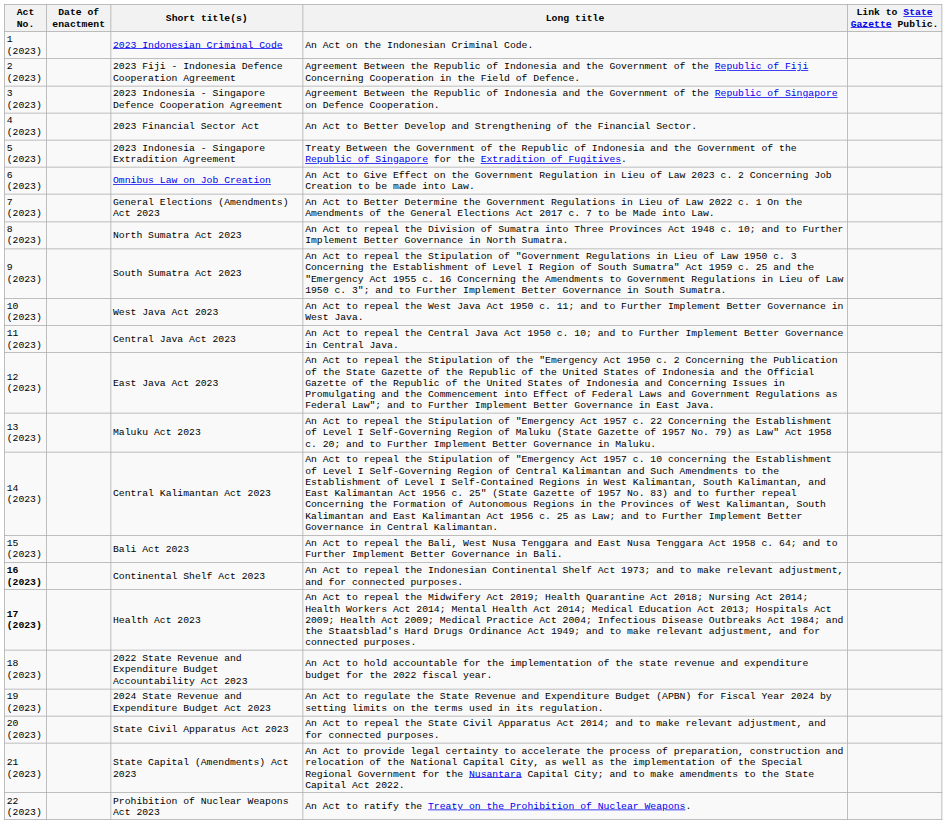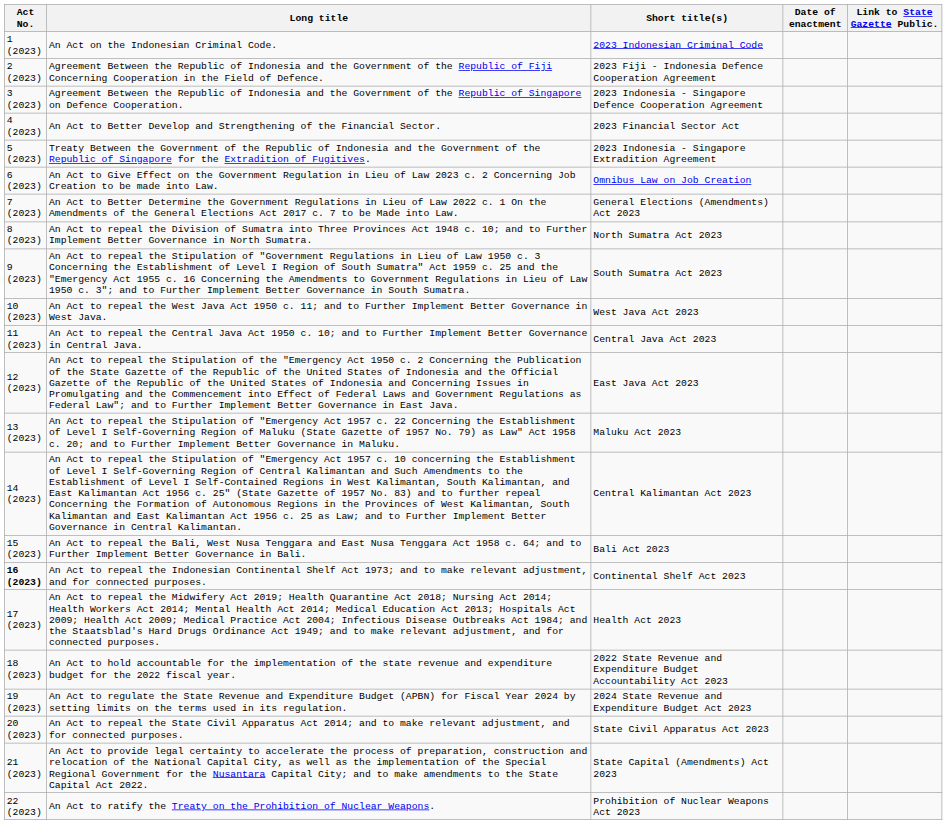 <table class="wikitable sortable">
 <tr>
 <th class="sortable">Act No. </th>
+<th>Long title</th>
+<th class="sortable" style="width:250px;">Short title(s)</th>
 <th>Date of enactment</th>
-<th class="sortable" style="width:250px;">Short title(s)</th>
-<th>Long title</th>
 <th class="unsortable" style="width:120px;">Link to <a href='#'>State Gazette</a> Public. </th>
 </tr>
 <tr>
 <td>1 (2023)</td>
+<td>An Act on the Indonesian Criminal Code.</td>
+<td><a href='#'>2023 Indonesian Criminal Code</a></td>
 <td></td>
-<td><a href='#'>2023 Indonesian Criminal Code</a></td>
-<td>An Act on the Indonesian Criminal Code.</td>
 <td></td>
 </tr>
 <tr>
 <td>2 (2023)</td>
+<td>Agreement Between the Republic of Indonesia and the Government of the <a href='#'>Republic of Fiji</a> Concerning Cooperation in the Field of Defence.</td>
+<td>2023 Fiji - Indonesia Defence Cooperation Agreement</td>
 <td></td>
-<td>2023 Fiji - Indonesia Defence Cooperation Agreement</td>
-<td>Agreement Between the Republic of Indonesia and the Government of the <a href='#'>Republic of Fiji</a> Concerning Cooperation in the Field of Defence.</td>
 <td></td>
 </tr>
 <tr>
 <td>3 (2023)</td>
+<td>Agreement Between the Republic of Indonesia and the Government of the <a href='#'>Republic of Singapore</a> on Defence Cooperation.</td>
+<td>2023 Indonesia - Singapore Defence Cooperation Agreement</td>
 <td></td>
-<td>2023 Indonesia - Singapore Defence Cooperation Agreement</td>
-<td>Agreement Between the Republic of Indonesia and the Government of the <a href='#'>Republic of Singapore</a> on Defence Cooperation.</td>
 <td></td>
 </tr>
 <tr>
 <td>4 (2023)</td>
+<td>An Act to Better Develop and Strengthening of the Financial Sector.</td>
+<td>2023 Financial Sector Act</td>
 <td></td>
-<td>2023 Financial Sector Act</td>
-<td>An Act to Better Develop and Strengthening of the Financial Sector.</td>
 <td></td>
 </tr>
 <tr>
 <td>5 (2023)</td>
+<td>Treaty Between the Government of the Republic of Indonesia and the Government of the <a href='#'>Republic of Singapore</a> for the <a href='#'>Extradition of Fugitives</a>.</td>
+<td>2023 Indonesia - Singapore Extradition Agreement</td>
 <td></td>
-<td>2023 Indonesia - Singapore Extradition Agreement</td>
-<td>Treaty Between the Government of the Republic of Indonesia and the Government of the <a href='#'>Republic of Singapore</a> for the <a href='#'>Extradition of Fugitives</a>.</td>
 <td></td>
 </tr>
 <tr>
 <td>6 (2023)</td>
+<td>An Act to Give Effect on the Government Regulation in Lieu of Law 2023 c. 2 Concerning Job Creation to be made into Law.</td>
+<td><a href='#'>Omnibus Law on Job Creation</a></td>
 <td></td>
-<td><a href='#'>Omnibus Law on Job Creation</a></td>
-<td>An Act to Give Effect on the Government Regulation in Lieu of Law 2023 c. 2 Concerning Job Creation to be made into Law.</td>
 <td></td>
 </tr>
 <tr>
 <td>7 (2023)</td>
+<td>An Act to Better Determine the Government Regulations in Lieu of Law 2022 c. 1 On the Amendments of the General Elections Act 2017 c. 7 to be Made into Law.</td>
+<td>General Elections (Amendments) Act 2023</td>
 <td></td>
-<td>General Elections (Amendments) Act 2023</td>
-<td>An Act to Better Determine the Government Regulations in Lieu of Law 2022 c. 1 On the Amendments of the General Elections Act 2017 c. 7 to be Made into Law.</td>
 <td></td>
 </tr>
 <tr>
 <td>8 (2023)</td>
+<td>An Act to repeal the Division of Sumatra into Three Provinces Act 1948 c. 10; and to Further Implement Better Governance in North Sumatra.</td>
+<td>North Sumatra Act 2023</td>
 <td></td>
-<td>North Sumatra Act 2023</td>
-<td>An Act to repeal the Division of Sumatra into Three Provinces Act 1948 c. 10; and to Further Implement Better Governance in North Sumatra.</td>
 <td></td>
 </tr>
 <tr>
 <td>9 (2023)</td>
+<td>An Act to repeal the Stipulation of "Government Regulations in Lieu of Law 1950 c. 3 Concerning the Establishment of Level I Region of South Sumatra" Act 1959 c. 25 and the "Emergency Act 1955 c. 16 Concerning the Amendments to Government Regulations in Lieu of Law 1950 c. 3"; and to Further Implement Better Governance in South Sumatra.</td>
+<td>South Sumatra Act 2023</td>
 <td></td>
-<td>South Sumatra Act 2023</td>
-<td>An Act to repeal the Stipulation of "Government Regulations in Lieu of Law 1950 c. 3 Concerning the Establishment of Level I Region of South Sumatra" Act 1959 c. 25 and the "Emergency Act 1955 c. 16 Concerning the Amendments to Government Regulations in Lieu of Law 1950 c. 3"; and to Further Implement Better Governance in South Sumatra.</td>
 <td></td>
 </tr>
 <tr>
 <td>10 (2023)</td>
+<td>An Act to repeal the West Java Act 1950 c. 11; and to Further Implement Better Governance in West Java.</td>
+<td>West Java Act 2023</td>
 <td></td>
-<td>West Java Act 2023</td>
-<td>An Act to repeal the West Java Act 1950 c. 11; and to Further Implement Better Governance in West Java.</td>
 <td></td>
 </tr>
 <tr>
 <td>11 (2023)</td>
+<td>An Act to repeal the Central Java Act 1950 c. 10; and to Further Implement Better Governance in Central Java.</td>
+<td>Central Java Act 2023</td>
 <td></td>
-<td>Central Java Act 2023</td>
-<td>An Act to repeal the Central Java Act 1950 c. 10; and to Further Implement Better Governance in Central Java.</td>
 <td></td>
 </tr>
 <tr>
 <td>12 (2023)</td>
+<td>An Act to repeal the Stipulation of the "Emergency Act 1950 c. 2 Concerning the Publication of the State Gazette of the Republic of the United States of Indonesia and the Official Gazette of the Republic of the United States of Indonesia and Concerning Issues in Promulgating and the Commencement into Effect of Federal Laws and Government Regulations as Federal Law"; and to Further Implement Better Governance in East Java.</td>
+<td>East Java Act 2023</td>
 <td></td>
-<td>East Java Act 2023</td>
-<td>An Act to repeal the Stipulation of the "Emergency Act 1950 c. 2 Concerning the Publication of the State Gazette of the Republic of the United States of Indonesia and the Official Gazette of the Republic of the United States of Indonesia and Concerning Issues in Promulgating and the Commencement into Effect of Federal Laws and Government Regulations as Federal Law"; and to Further Implement Better Governance in East Java.</td>
 <td></td>
 </tr>
 <tr>
 <td>13 (2023)</td>
+<td>An Act to repeal the Stipulation of "Emergency Act 1957 c. 22 Concerning the Establishment of Level I Self-Governing Region of Maluku (State Gazette of 1957 No. 79) as Law" Act 1958 c. 20; and to Further Implement Better Governance in Maluku.</td>
+<td>Maluku Act 2023</td>
 <td></td>
-<td>Maluku Act 2023</td>
-<td>An Act to repeal the Stipulation of "Emergency Act 1957 c. 22 Concerning the Establishment of Level I Self-Governing Region of Maluku (State Gazette of 1957 No. 79) as Law" Act 1958 c. 20; and to Further Implement Better Governance in Maluku.</td>
 <td></td>
 </tr>
 <tr>
 <td>14 (2023)</td>
+<td>An Act to repeal the Stipulation of "Emergency Act 1957 c. 10 concerning the Establishment of Level I Self-Governing Region of Central Kalimantan and Such Amendments to the Establishment of Level I Self-Contained Regions in West Kalimantan, South Kalimantan, and East Kalimantan Act 1956 c. 25" (State Gazette of 1957 No. 83) and to further repeal Concerning the Formation of Autonomous Regions in the Provinces of West Kalimantan, South Kalimantan and East Kalimantan Act 1956 c. 25 as Law; and to Further Implement Better Governance in Central Kalimantan.</td>
+<td>Central Kalimantan Act 2023</td>
 <td></td>
-<td>Central Kalimantan Act 2023</td>
-<td>An Act to repeal the Stipulation of "Emergency Act 1957 c. 10 concerning the Establishment of Level I Self-Governing Region of Central Kalimantan and Such Amendments to the Establishment of Level I Self-Contained Regions in West Kalimantan, South Kalimantan, and East Kalimantan Act 1956 c. 25" (State Gazette of 1957 No. 83) and to further repeal Concerning the Formation of Autonomous Regions in the Provinces of West Kalimantan, South Kalimantan and East Kalimantan Act 1956 c. 25 as Law; and to Further Implement Better Governance in Central Kalimantan.</td>
 <td></td>
 </tr>
 <tr>
 <td>15 (2023)</td>
+<td>An Act to repeal the Bali, West Nusa Tenggara and East Nusa Tenggara Act 1958 c. 64; and to Further Implement Better Governance in Bali.</td>
+<td>Bali Act 2023</td>
 <td></td>
-<td>Bali Act 2023</td>
-<td>An Act to repeal the Bali, West Nusa Tenggara and East Nusa Tenggara Act 1958 c. 64; and to Further Implement Better Governance in Bali.</td>
 <td></td>
 </tr>
 <tr>
 <td><strong>16 (2023)</strong></td>
+<td>An Act to repeal the Indonesian Continental Shelf Act 1973; and to make relevant adjustment, and for connected purposes.</td>
+<td>Continental Shelf Act 2023</td>
 <td></td>
-<td>Continental Shelf Act 2023</td>
-<td>An Act to repeal the Indonesian Continental Shelf Act 1973; and to make relevant adjustment, and for connected purposes.</td>
 <td></td>
 </tr>
 <tr>
-<td><strong>17 (2023)</strong></td>
+<td>17 (2023)</td>
+<td>An Act to repeal the Midwifery Act 2019; Health Quarantine Act 2018; Nursing Act 2014; Health Workers Act 2014; Mental Health Act 2014; Medical Education Act 2013; Hospitals Act 2009; Health Act 2009; Medical Practice Act 2004; Infectious Disease Outbreaks Act 1984; and the Staatsblad's Hard Drugs Ordinance Act 1949; and to make relevant adjustment, and for connected purposes.</td>
+<td>Health Act 2023</td>
 <td></td>
-<td>Health Act 2023</td>
-<td>An Act to repeal the Midwifery Act 2019; Health Quarantine Act 2018; Nursing Act 2014; Health Workers Act 2014; Mental Health Act 2014; Medical Education Act 2013; Hospitals Act 2009; Health Act 2009; Medical Practice Act 2004; Infectious Disease Outbreaks Act 1984; and the Staatsblad's Hard Drugs Ordinance Act 1949; and to make relevant adjustment, and for connected purposes.</td>
 <td></td>
 </tr>
 <tr>
 <td>18 (2023)</td>
+<td>An Act to hold accountable for the implementation of the state revenue and expenditure budget for the 2022 fiscal year.</td>
+<td>2022 State Revenue and Expenditure Budget Accountability Act 2023</td>
 <td></td>
-<td>2022 State Revenue and Expenditure Budget Accountability Act 2023</td>
-<td>An Act to hold accountable for the implementation of the state revenue and expenditure budget for the 2022 fiscal year.</td>
 <td></td>
 </tr>
 <tr>
 <td>19 (2023)</td>
+<td>An Act to regulate the State Revenue and Expenditure Budget (APBN) for Fiscal Year 2024 by setting limits on the terms used in its regulation.</td>
+<td>2024 State Revenue and Expenditure Budget Act 2023</td>
 <td></td>
-<td>2024 State Revenue and Expenditure Budget Act 2023</td>
-<td>An Act to regulate the State Revenue and Expenditure Budget (APBN) for Fiscal Year 2024 by setting limits on the terms used in its regulation.</td>
 <td></td>
 </tr>
 <tr>
 <td>20 (2023)</td>
+<td>An Act to repeal the State Civil Apparatus Act 2014; and to make relevant adjustment, and for connected purposes.</td>
+<td>State Civil Apparatus Act 2023</td>
 <td></td>
-<td>State Civil Apparatus Act 2023</td>
-<td>An Act to repeal the State Civil Apparatus Act 2014; and to make relevant adjustment, and for connected purposes.</td>
 <td></td>
 </tr>
 <tr>
 <td>21 (2023)</td>
+<td>An Act to provide legal certainty to accelerate the process of preparation, construction and relocation of the National Capital City, as well as the implementation of the Special Regional Government for the <a href='#'>Nusantara</a> Capital City; and to make amendments to the State Capital Act 2022.</td>
+<td>State Capital (Amendments) Act 2023</td>
 <td></td>
-<td>State Capital (Amendments) Act 2023</td>
-<td>An Act to provide legal certainty to accelerate the process of preparation, construction and relocation of the National Capital City, as well as the implementation of the Special Regional Government for the <a href='#'>Nusantara</a> Capital City; and to make amendments to the State Capital Act 2022.</td>
 <td></td>
 </tr>
 <tr>
 <td>22 (2023)</td>
+<td>An Act to ratify the <a href='#'>Treaty on the Prohibition of Nuclear Weapons</a>.</td>
+<td>Prohibition of Nuclear Weapons Act 2023</td>
 <td></td>
-<td>Prohibition of Nuclear Weapons Act 2023</td>
-<td>An Act to ratify the <a href='#'>Treaty on the Prohibition of Nuclear Weapons</a>.</td>
 <td></td>
 </tr>
 </table>
